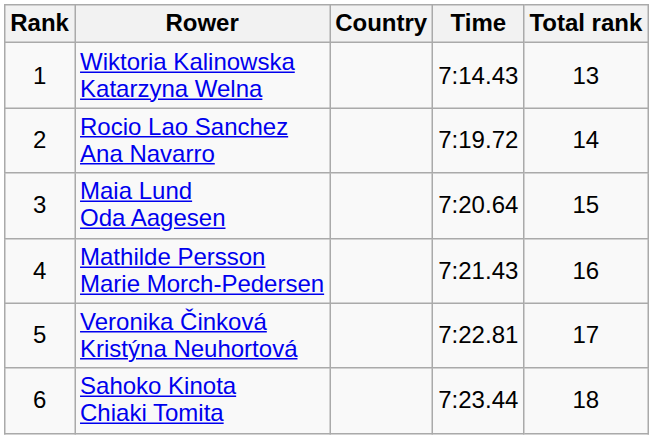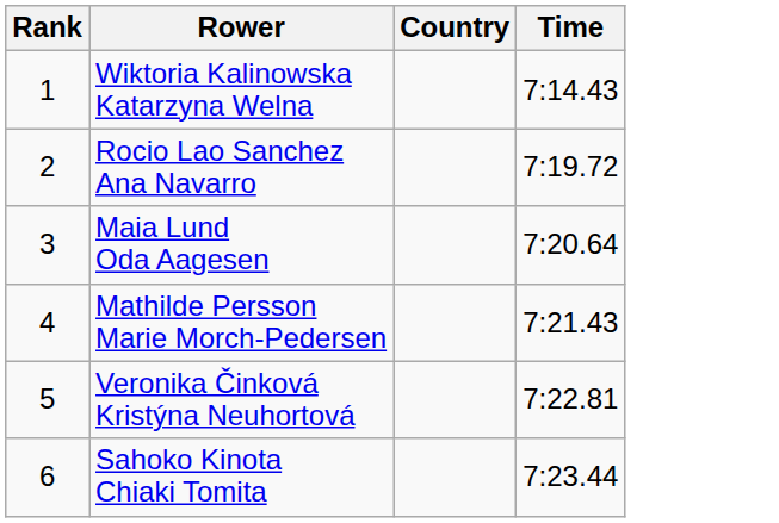 <table class="wikitable" style="text-align:center">
 <tr>
 <th>Rank</th>
 <th>Rower</th>
 <th>Country</th>
 <th>Time</th>
-<th>Total rank</th>
 </tr>
 <tr>
 <td>1</td>
 <td align="left"><a href='#'>Wiktoria Kalinowska</a><br><a href='#'>Katarzyna Welna</a></td>
 <td align="left"></td>
 <td>7:14.43</td>
-<td>13</td>
 </tr>
 <tr>
 <td>2</td>
 <td align="left"><a href='#'>Rocio Lao Sanchez</a><br><a href='#'>Ana Navarro</a></td>
 <td align="left"></td>
 <td>7:19.72</td>
-<td>14</td>
 </tr>
 <tr>
 <td>3</td>
 <td align="left"><a href='#'>Maia Lund</a><br><a href='#'>Oda Aagesen</a></td>
 <td align="left"></td>
 <td>7:20.64</td>
-<td>15</td>
 </tr>
 <tr>
 <td>4</td>
 <td align="left"><a href='#'>Mathilde Persson</a><br><a href='#'>Marie Morch-Pedersen</a></td>
 <td align="left"></td>
 <td>7:21.43</td>
-<td>16</td>
 </tr>
 <tr>
 <td>5</td>
 <td align="left"><a href='#'>Veronika Činková</a><br><a href='#'>Kristýna Neuhortová</a></td>
 <td align="left"></td>
 <td>7:22.81</td>
-<td>17</td>
 </tr>
 <tr>
 <td>6</td>
 <td align="left"><a href='#'>Sahoko Kinota</a><br><a href='#'>Chiaki Tomita</a></td>
 <td align="left"></td>
 <td>7:23.44</td>
-<td>18</td>
 </tr>
 </table>
